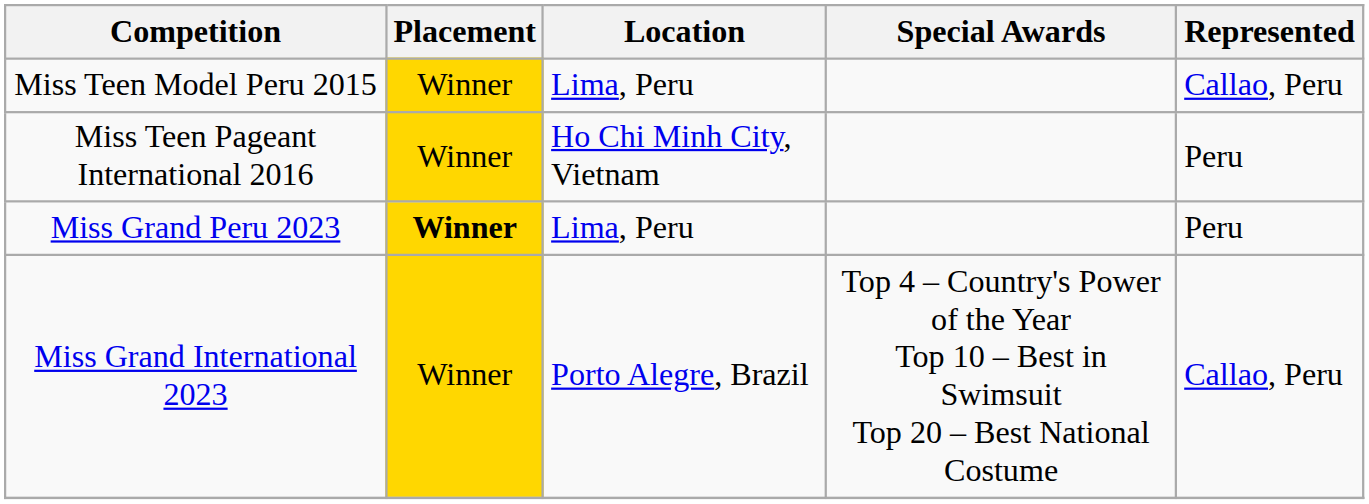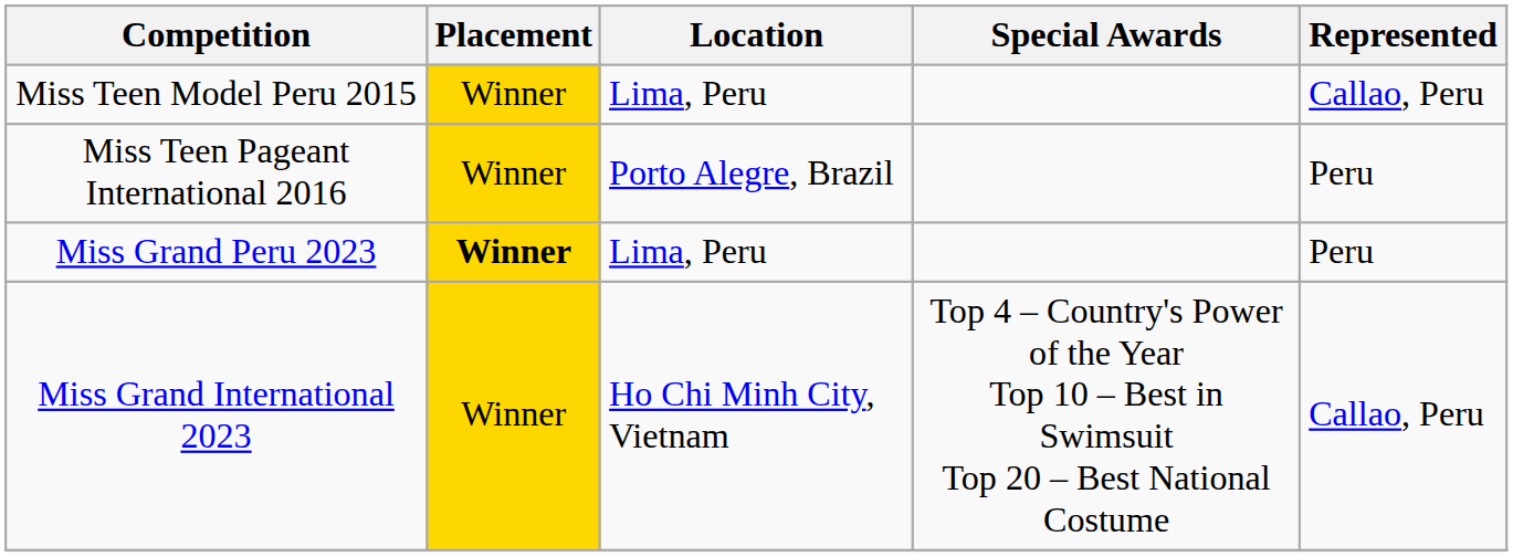 <table class="wikitable" style=" font-size:90%; text-align:center">
 <tr>
 <th>Competition</th>
 <th>Placement</th>
 <th>Location</th>
 <th>Special Awards</th>
 <th>Represented</th>
 </tr>
 <tr>
 <td>Miss Teen Model Peru 2015</td>
 <td style="background:gold;">Winner</td>
 <td align=left><a href='#'>Lima</a>, Peru</td>
 <td></td>
 <td align=left><a href='#'>Callao</a>, Peru</td>
 </tr>
 <tr>
 <td>Miss Teen Pageant International 2016</td>
 <td style="background:gold;">Winner</td>
-<td align=left><a href='#'>Ho Chi Minh City</a>, Vietnam</td>
+<td align=left><a href='#'>Porto Alegre</a>, Brazil</td>
 <td></td>
 <td align=left>Peru</td>
 </tr>
 <tr>
 <td><a href='#'>Miss Grand Peru 2023</a></td>
 <td style="background:gold;"><strong>Winner</strong></td>
 <td align=left><a href='#'>Lima</a>, Peru</td>
 <td></td>
 <td align=left>Peru</td>
 </tr>
 <tr>
 <td><a href='#'>Miss Grand International 2023</a></td>
 <td style="background:gold;">Winner</td>
-<td align=left><a href='#'>Porto Alegre</a>, Brazil</td>
+<td align=left><a href='#'>Ho Chi Minh City</a>, Vietnam</td>
 <td>Top 4 – Country's Power of the Year<br>Top 10 – Best in Swimsuit<br>Top 20 – Best National Costume</td>
 <td align=left><a href='#'>Callao</a>, Peru</td>
 </tr>
 <tr>
 </tr>
 </table>
